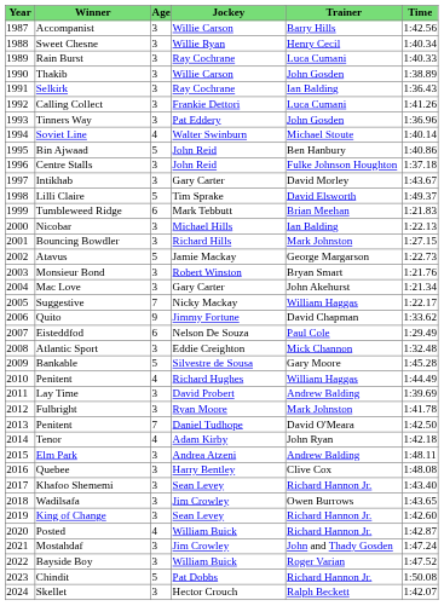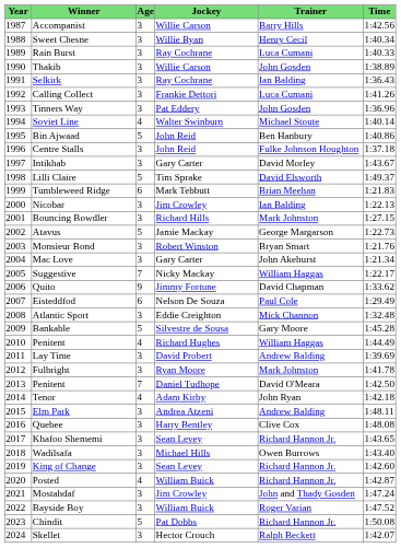 <table class = "sortable" | border="1" style="border-collapse: collapse; font-size:90%">
 <tr bgcolor="#77dd77" align="center">
 <th style="width:36px;">Year</th>
 <th style="width:149px;">Winner</th>
 <th>Age</th>
 <th style="width:147px;">Jockey</th>
 <th style="width:150px;">Trainer</th>
 <th>Time</th>
 </tr>
 <tr>
 <td>1987</td>
 <td>Accompanist</td>
 <td>3</td>
 <td><a href='#'>Willie Carson</a></td>
 <td><a href='#'>Barry Hills</a></td>
 <td>1:42.56</td>
 </tr>
 <tr>
 <td>1988</td>
 <td>Sweet Chesne</td>
 <td>3</td>
 <td><a href='#'>Willie Ryan</a></td>
 <td><a href='#'>Henry Cecil</a></td>
 <td>1:40.34</td>
 </tr>
 <tr>
 <td>1989</td>
 <td>Rain Burst</td>
 <td>3</td>
 <td><a href='#'>Ray Cochrane</a></td>
 <td><a href='#'>Luca Cumani</a></td>
 <td>1:40.33</td>
 </tr>
 <tr>
 <td>1990</td>
 <td>Thakib</td>
 <td>3</td>
 <td><a href='#'>Willie Carson</a></td>
 <td><a href='#'>John Gosden</a></td>
 <td>1:38.89</td>
 </tr>
 <tr>
 <td>1991</td>
 <td><a href='#'>Selkirk</a></td>
 <td>3</td>
 <td><a href='#'>Ray Cochrane</a></td>
 <td><a href='#'>Ian Balding</a></td>
 <td>1:36.43</td>
 </tr>
 <tr>
 <td>1992</td>
 <td>Calling Collect</td>
 <td>3</td>
 <td><a href='#'>Frankie Dettori</a></td>
 <td><a href='#'>Luca Cumani</a></td>
 <td>1:41.26</td>
 </tr>
 <tr>
 <td>1993</td>
 <td>Tinners Way</td>
 <td>3</td>
 <td><a href='#'>Pat Eddery</a></td>
 <td><a href='#'>John Gosden</a></td>
 <td>1:36.96</td>
 </tr>
 <tr>
 <td>1994</td>
 <td><a href='#'>Soviet Line</a></td>
 <td>4</td>
 <td><a href='#'>Walter Swinburn</a></td>
 <td><a href='#'>Michael Stoute</a></td>
 <td>1:40.14</td>
 </tr>
 <tr>
 <td>1995</td>
 <td>Bin Ajwaad</td>
 <td>5</td>
 <td><a href='#'>John Reid</a></td>
 <td>Ben Hanbury</td>
 <td>1:40.86</td>
 </tr>
 <tr>
 <td>1996</td>
 <td>Centre Stalls</td>
 <td>3</td>
 <td><a href='#'>John Reid</a></td>
 <td><a href='#'>Fulke Johnson Houghton</a></td>
 <td>1:37.18</td>
 </tr>
 <tr>
 <td>1997</td>
 <td>Intikhab</td>
 <td>3</td>
 <td>Gary Carter</td>
 <td>David Morley</td>
 <td>1:43.67</td>
 </tr>
 <tr>
 <td>1998</td>
 <td>Lilli Claire</td>
 <td>5</td>
 <td>Tim Sprake</td>
 <td><a href='#'>David Elsworth</a></td>
 <td>1:49.37</td>
 </tr>
 <tr>
 <td>1999</td>
 <td>Tumbleweed Ridge</td>
 <td>6</td>
 <td>Mark Tebbutt</td>
 <td><a href='#'>Brian Meehan</a></td>
 <td>1:21.83</td>
 </tr>
 <tr>
 <td>2000</td>
 <td>Nicobar</td>
 <td>3</td>
-<td><a href='#'>Michael Hills</a></td>
+<td><a href='#'>Jim Crowley</a></td>
 <td><a href='#'>Ian Balding</a></td>
 <td>1:22.13</td>
 </tr>
 <tr>
 <td>2001</td>
 <td>Bouncing Bowdler</td>
 <td>3</td>
 <td><a href='#'>Richard Hills</a></td>
 <td><a href='#'>Mark Johnston</a></td>
 <td>1:27.15</td>
 </tr>
 <tr>
 <td>2002</td>
 <td>Atavus</td>
 <td>5</td>
 <td>Jamie Mackay</td>
 <td>George Margarson</td>
 <td>1:22.73</td>
 </tr>
 <tr>
 <td>2003</td>
 <td>Monsieur Bond</td>
 <td>3</td>
 <td><a href='#'>Robert Winston</a></td>
 <td>Bryan Smart</td>
 <td>1:21.76</td>
 </tr>
 <tr>
 <td>2004</td>
 <td>Mac Love</td>
 <td>3</td>
 <td>Gary Carter</td>
 <td>John Akehurst</td>
 <td>1:21.34</td>
 </tr>
 <tr>
 <td>2005</td>
 <td>Suggestive</td>
 <td>7</td>
 <td>Nicky Mackay</td>
 <td><a href='#'>William Haggas</a></td>
 <td>1:22.17</td>
 </tr>
 <tr>
 <td>2006</td>
 <td>Quito</td>
 <td>9</td>
 <td><a href='#'>Jimmy Fortune</a></td>
 <td>David Chapman</td>
 <td>1:33.62</td>
 </tr>
 <tr>
 <td>2007</td>
 <td>Eisteddfod</td>
 <td>6</td>
 <td>Nelson De Souza</td>
 <td><a href='#'>Paul Cole</a></td>
 <td>1:29.49</td>
 </tr>
 <tr>
 <td>2008</td>
 <td>Atlantic Sport</td>
 <td>3</td>
 <td>Eddie Creighton</td>
 <td><a href='#'>Mick Channon</a></td>
 <td>1:32.48</td>
 </tr>
 <tr>
 <td>2009</td>
 <td>Bankable</td>
 <td>5</td>
 <td><a href='#'>Silvestre de Sousa</a></td>
 <td>Gary Moore</td>
 <td>1:45.28</td>
 </tr>
 <tr>
 <td>2010</td>
 <td>Penitent</td>
 <td>4</td>
 <td><a href='#'>Richard Hughes</a></td>
 <td><a href='#'>William Haggas</a></td>
 <td>1:44.49</td>
 </tr>
 <tr>
 <td>2011</td>
 <td>Lay Time</td>
 <td>3</td>
 <td><a href='#'>David Probert</a></td>
 <td><a href='#'>Andrew Balding</a></td>
 <td>1:39.69</td>
 </tr>
 <tr>
 <td>2012</td>
 <td>Fulbright</td>
 <td>3</td>
 <td><a href='#'>Ryan Moore</a></td>
 <td><a href='#'>Mark Johnston</a></td>
 <td>1:41.78</td>
 </tr>
 <tr>
 <td>2013</td>
 <td>Penitent</td>
 <td>7</td>
 <td><a href='#'>Daniel Tudhope</a></td>
 <td>David O'Meara</td>
 <td>1:42.50</td>
 </tr>
 <tr>
 <td>2014</td>
 <td>Tenor</td>
 <td>4</td>
 <td><a href='#'>Adam Kirby</a></td>
 <td>John Ryan</td>
 <td>1:42.18</td>
 </tr>
 <tr>
 <td>2015</td>
 <td><a href='#'>Elm Park</a></td>
 <td>3</td>
 <td><a href='#'>Andrea Atzeni</a></td>
 <td><a href='#'>Andrew Balding</a></td>
 <td>1:48.11</td>
 </tr>
 <tr>
 <td>2016</td>
 <td>Quebee</td>
 <td>3</td>
 <td><a href='#'>Harry Bentley</a></td>
 <td>Clive Cox</td>
 <td>1:48.08</td>
 </tr>
 <tr>
 <td>2017</td>
 <td>Khafoo Shememi</td>
 <td>3</td>
 <td><a href='#'>Sean Levey</a></td>
 <td><a href='#'>Richard Hannon Jr.</a></td>
-<td>1:43.40</td>
+<td>1:43.65</td>
 </tr>
 <tr>
 <td>2018</td>
 <td>Wadilsafa</td>
 <td>3</td>
-<td><a href='#'>Jim Crowley</a></td>
+<td><a href='#'>Michael Hills</a></td>
 <td>Owen Burrows</td>
-<td>1:43.65</td>
+<td>1:43.40</td>
 </tr>
 <tr>
 <td>2019</td>
 <td><a href='#'>King of Change</a></td>
 <td>3</td>
 <td><a href='#'>Sean Levey</a></td>
 <td><a href='#'>Richard Hannon Jr.</a></td>
 <td>1:42.60</td>
 </tr>
 <tr>
 <td>2020</td>
 <td>Posted</td>
 <td>4</td>
 <td><a href='#'>William Buick</a></td>
 <td><a href='#'>Richard Hannon Jr.</a></td>
 <td>1:42.87</td>
 </tr>
 <tr>
 <td>2021</td>
 <td>Mostahdaf</td>
 <td>3</td>
 <td><a href='#'>Jim Crowley</a></td>
 <td><a href='#'>John</a> and <a href='#'>Thady Gosden</a></td>
 <td>1:47.24</td>
 </tr>
 <tr>
 <td>2022</td>
 <td>Bayside Boy</td>
 <td>3</td>
 <td><a href='#'>William Buick</a></td>
 <td><a href='#'>Roger Varian</a></td>
 <td>1:47.52</td>
 </tr>
 <tr>
 <td>2023</td>
 <td>Chindit</td>
 <td>5</td>
 <td><a href='#'>Pat Dobbs</a></td>
 <td><a href='#'>Richard Hannon Jr.</a></td>
 <td>1:50.08</td>
 </tr>
 <tr>
 <td>2024</td>
 <td>Skellet</td>
 <td>3</td>
 <td>Hector Crouch</td>
 <td><a href='#'>Ralph Beckett</a></td>
 <td>1:42.07</td>
 </tr>
 </table>
